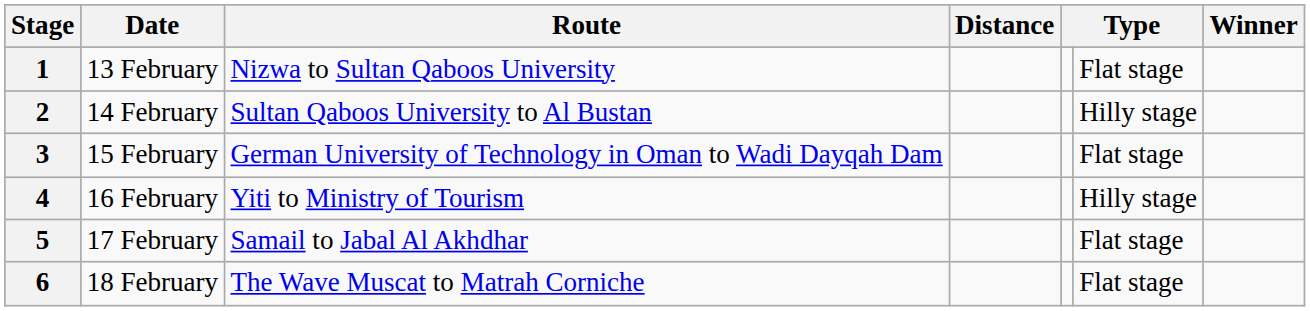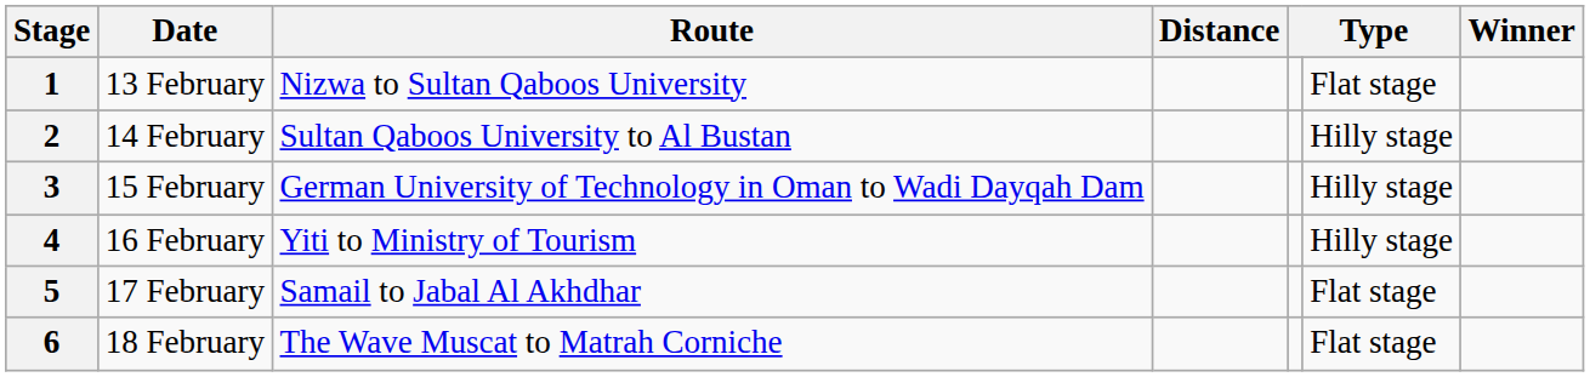 <table class="wikitable">
 <tr>
 <th scope="col">Stage</th>
 <th scope="col">Date</th>
 <th scope="col">Route</th>
 <th scope="col">Distance</th>
 <th colspan="2" scope="col">Type</th>
 <th scope="col">Winner</th>
 </tr>
 <tr>
 <th scope="row">1</th>
 <td>13 February</td>
 <td><a href='#'>Nizwa</a> to <a href='#'>Sultan Qaboos University</a></td>
 <td style="text-align:center;"></td>
 <td></td>
 <td>Flat stage</td>
 <td></td>
 </tr>
 <tr>
 <th scope="row">2</th>
 <td>14 February</td>
 <td><a href='#'>Sultan Qaboos University</a> to <a href='#'>Al Bustan</a></td>
 <td style="text-align:center;"></td>
 <td></td>
 <td>Hilly stage</td>
 <td></td>
 </tr>
 <tr>
 <th scope="row">3</th>
 <td>15 February</td>
 <td><a href='#'>German University of Technology in Oman</a> to <a href='#'>Wadi Dayqah Dam</a></td>
 <td style="text-align:center;"></td>
 <td></td>
-<td>Flat stage</td>
+<td>Hilly stage</td>
 <td></td>
 </tr>
 <tr>
 <th scope="row">4</th>
 <td>16 February</td>
 <td><a href='#'>Yiti</a> to <a href='#'>Ministry of Tourism</a></td>
 <td style="text-align:center;"></td>
 <td></td>
 <td>Hilly stage</td>
 <td></td>
 </tr>
 <tr>
 <th scope="row">5</th>
 <td>17 February</td>
 <td><a href='#'>Samail</a> to <a href='#'>Jabal Al Akhdhar</a></td>
 <td style="text-align:center;"></td>
 <td></td>
 <td>Flat stage</td>
 <td></td>
 </tr>
 <tr>
 <th scope="row">6</th>
 <td>18 February</td>
 <td><a href='#'>The Wave Muscat</a> to <a href='#'>Matrah Corniche</a></td>
 <td style="text-align:center;"></td>
 <td></td>
 <td>Flat stage</td>
 <td></td>
 </tr>
 </table>
